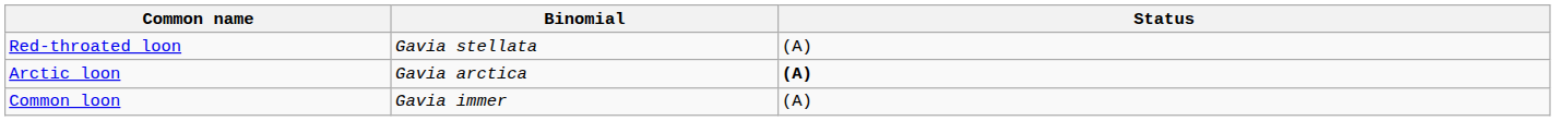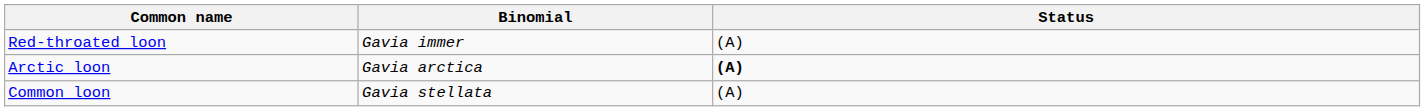 <table width=60% class="wikitable">
 <tr>
 <th width=15%>Common name</th>
 <th width=15%>Binomial</th>
 <th width=30%>Status</th>
 </tr>
 <tr>
 <td><a href='#'>Red-throated loon</a></td>
-<td><em>Gavia stellata</em></td>
+<td><em>Gavia immer</em></td>
 <td>(A)</td>
 </tr>
 <tr>
 <td><a href='#'>Arctic loon</a></td>
 <td><em>Gavia arctica</em></td>
 <td><strong>(A)</strong></td>
 </tr>
 <tr>
 <td><a href='#'>Common loon</a></td>
-<td><em>Gavia immer</em></td>
+<td><em>Gavia stellata</em></td>
 <td>(A)</td>
 </tr>
 </table>
